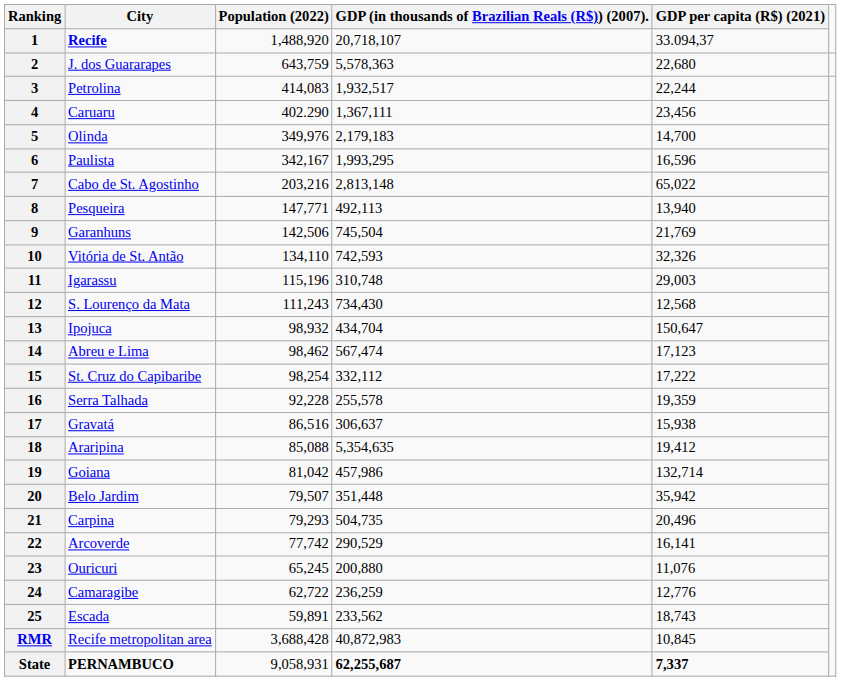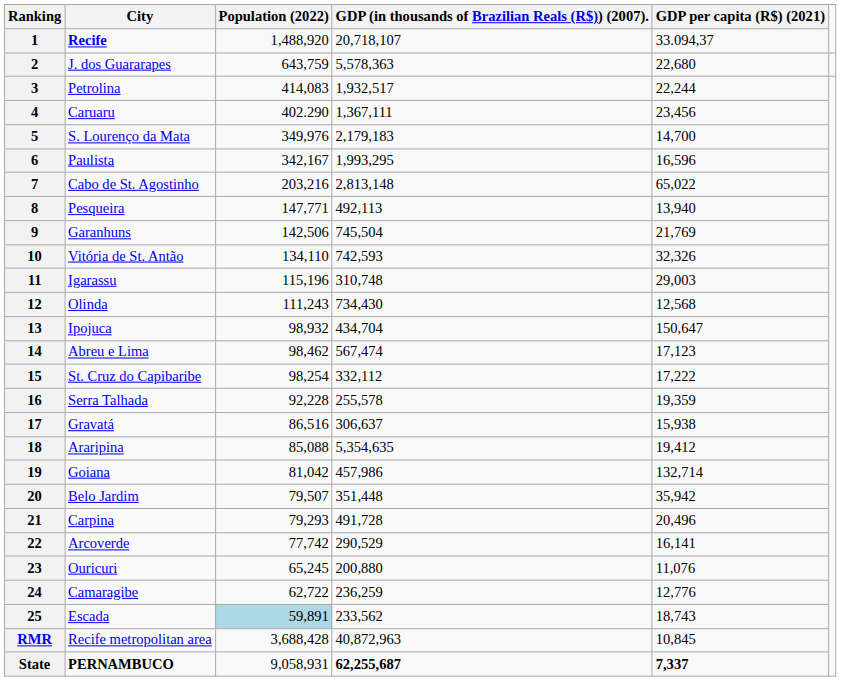 <table class="wikitable sortable" style="float: center; font-size:90%;">
 <tr>
 <th>Ranking</th>
 <th>City</th>
 <th>Population (2022)</th>
 <th>GDP (in thousands of <a href='#'>Brazilian Reals (R$)</a>) (2007).</th>
 <th>GDP per capita (R$) (2021)</th>
 </tr>
 <tr>
 <th>1</th>
 <td><strong><a href='#'>Recife</a></strong></td>
 <td style="text-align:right;">1,488,920</td>
 <td>20,718,107</td>
 <td>33.094,37</td>
 </tr>
 <tr>
 <th>2</th>
 <td><a href='#'>J. dos Guararapes</a></td>
 <td style="text-align:right;">643,759</td>
 <td>5,578,363</td>
 <td>22,680</td>
 <td></td>
 </tr>
 <tr !>
 <th>3</th>
 <td><a href='#'>Petrolina</a></td>
 <td style="text-align:right;">414,083</td>
 <td>1,932,517</td>
 <td>22,244</td>
 </tr>
 <tr>
 <th>4</th>
 <td><a href='#'>Caruaru</a></td>
 <td style="text-align:right;">402.290</td>
 <td>1,367,111</td>
 <td>23,456</td>
 </tr>
 <tr>
 <th>5</th>
-<td><a href='#'>Olinda</a></td>
+<td><a href='#'>S. Lourenço da Mata</a></td>
 <td style="text-align:right;">349,976</td>
 <td>2,179,183</td>
 <td>14,700</td>
 </tr>
 <tr>
 <th>6</th>
 <td><a href='#'>Paulista</a></td>
 <td style="text-align:right;">342,167</td>
 <td>1,993,295</td>
 <td>16,596</td>
 </tr>
 <tr>
 <th>7</th>
 <td><a href='#'>Cabo de St. Agostinho</a></td>
 <td style="text-align:right;">203,216</td>
 <td>2,813,148</td>
 <td>65,022</td>
 </tr>
 <tr>
 <th>8</th>
 <td><a href='#'>Pesqueira</a></td>
 <td style="text-align:right;">147,771</td>
 <td>492,113</td>
 <td>13,940</td>
 </tr>
 <tr>
 <th>9</th>
 <td><a href='#'>Garanhuns</a></td>
 <td style="text-align:right;">142,506</td>
 <td>745,504</td>
 <td>21,769</td>
 </tr>
 <tr>
 <th>10</th>
 <td><a href='#'>Vitória de St. Antão</a></td>
 <td style="text-align:right;">134,110</td>
 <td>742,593</td>
 <td>32,326</td>
 </tr>
 <tr>
 <th>11</th>
 <td><a href='#'>Igarassu</a></td>
 <td style="text-align:right;">115,196</td>
 <td>310,748</td>
 <td>29,003</td>
 </tr>
 <tr>
 <th>12</th>
-<td><a href='#'>S. Lourenço da Mata</a></td>
+<td><a href='#'>Olinda</a></td>
 <td style="text-align:right;">111,243</td>
 <td>734,430</td>
 <td>12,568</td>
 </tr>
 <tr>
 <th>13</th>
 <td><a href='#'>Ipojuca</a></td>
 <td style="text-align:right;">98,932</td>
 <td>434,704</td>
 <td>150,647</td>
 </tr>
 <tr>
 <th>14</th>
 <td><a href='#'>Abreu e Lima</a></td>
 <td style="text-align:right;">98,462</td>
 <td>567,474</td>
 <td>17,123</td>
 </tr>
 <tr>
 <th>15</th>
 <td><a href='#'>St. Cruz do Capibaribe</a></td>
 <td style="text-align:right;">98,254</td>
 <td>332,112</td>
 <td>17,222</td>
 </tr>
 <tr>
 <th>16</th>
 <td><a href='#'>Serra Talhada</a></td>
 <td style="text-align:right;">92,228</td>
 <td>255,578</td>
 <td>19,359</td>
 </tr>
 <tr>
 <th>17</th>
 <td><a href='#'>Gravatá</a></td>
 <td style="text-align:right;">86,516</td>
 <td>306,637</td>
 <td>15,938</td>
 </tr>
 <tr>
 <th>18</th>
 <td><a href='#'>Araripina</a></td>
 <td style="text-align:right;">85,088</td>
 <td>5,354,635</td>
 <td>19,412</td>
 </tr>
 <tr>
 <th>19</th>
 <td><a href='#'>Goiana</a></td>
 <td style="text-align:right;">81,042</td>
 <td>457,986</td>
 <td>132,714</td>
 </tr>
 <tr>
 <th>20</th>
 <td><a href='#'>Belo Jardim</a></td>
 <td style="text-align:right;">79,507</td>
 <td>351,448</td>
 <td>35,942</td>
 </tr>
 <tr>
 <th>21</th>
 <td><a href='#'>Carpina</a></td>
 <td style="text-align:right;">79,293</td>
-<td>504,735</td>
+<td>491,728</td>
 <td>20,496</td>
 </tr>
 <tr>
 <th>22</th>
 <td><a href='#'>Arcoverde</a></td>
 <td style="text-align:right;">77,742</td>
 <td>290,529</td>
 <td>16,141</td>
 </tr>
 <tr>
 <th>23</th>
 <td><a href='#'>Ouricuri</a></td>
 <td style="text-align:right;">65,245</td>
 <td>200,880</td>
 <td>11,076</td>
 </tr>
 <tr>
 <th>24</th>
 <td><a href='#'>Camaragibe</a></td>
 <td style="text-align:right;">62,722</td>
 <td>236,259</td>
 <td>12,776</td>
 </tr>
 <tr>
 <th>25</th>
 <td><a href='#'>Escada</a></td>
-<td style="text-align:right;">59,891</td>
+<td style="background: lightblue; text-align:right;">59,891</td>
 <td>233,562</td>
 <td>18,743</td>
 </tr>
 <tr>
 <th><a href='#'>RMR</a></th>
 <td><a href='#'>Recife metropolitan area</a></td>
 <td style="text-align:right;">3,688,428</td>
-<td>40,872,983</td>
+<td>40,872,963</td>
 <td>10,845</td>
 </tr>
 <tr>
 <th>State</th>
 <td><strong>PERNAMBUCO</strong></td>
 <td style="text-align:right;">9,058,931</td>
 <td><strong>62,255,687</strong></td>
 <td><strong>7,337</strong></td>
 </tr>
 </table>
